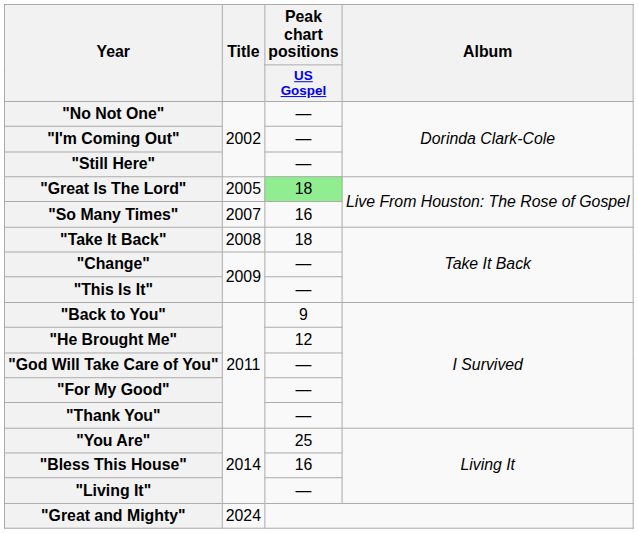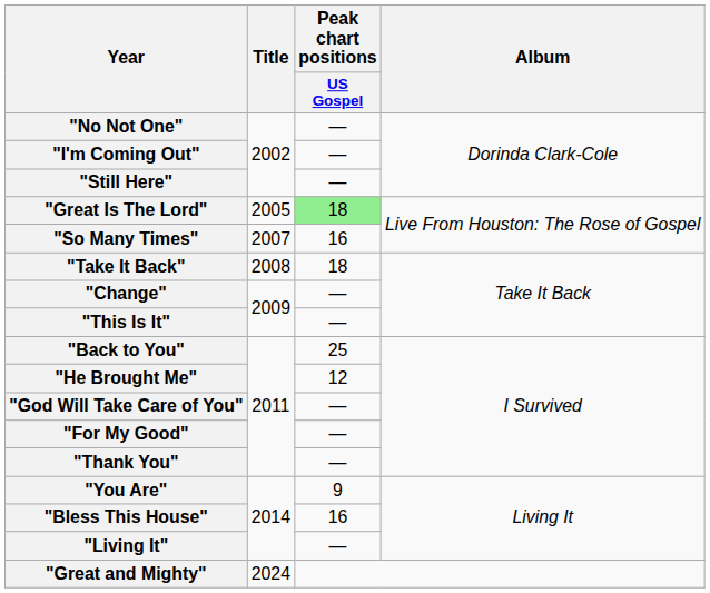 <table class="wikitable plainrowheaders" style="text-align:center;" border="1">
 <tr>
 <th scope="col"  rowspan="2"><strong>Year</strong></th>
 <th scope="col"  rowspan="2"><strong>Title</strong></th>
 <th scope="col"  colspan="1">Peak chart positions</th>
 <th scope="col"  rowspan="2"><strong>Album</strong></th>
 </tr>
 <tr>
 <th scope="col" style="width:3em;font-size:85%;"><a href='#'>US<br>Gospel</a><br></th>
 </tr>
 <tr>
 <th scope="row">"No Not One"<br></th>
 <td rowspan="3">2002</td>
 <td align="center">—</td>
 <td rowspan="3"><em>Dorinda Clark-Cole</em></td>
 </tr>
 <tr>
 <th scope="row">"I'm Coming Out"</th>
 <td align="center">—</td>
 </tr>
 <tr>
 <th scope="row">"Still Here"</th>
 <td align="center">—</td>
 </tr>
 <tr>
 <th scope="row">"Great Is The Lord"</th>
 <td rowspan="1">2005</td>
 <td align="center" style="background: lightgreen;">18</td>
 <td rowspan="2"><em>Live From Houston: The Rose of Gospel</em></td>
 </tr>
 <tr>
 <th scope="row">"So Many Times"</th>
 <td rowspan="1">2007</td>
 <td align="center">16</td>
 </tr>
 <tr>
 <th scope="row">"Take It Back"</th>
 <td rowspan="1">2008</td>
 <td align="center">18</td>
 <td rowspan="3"><em>Take It Back</em></td>
 </tr>
 <tr>
 <th scope="row">"Change"</th>
 <td rowspan="2">2009</td>
 <td align="center">—</td>
 </tr>
 <tr>
 <th scope="row">"This Is It"</th>
 <td align="center">—</td>
 </tr>
 <tr>
 <th scope="row">"Back to You"</th>
 <td rowspan="5">2011</td>
-<td align="center">9</td>
+<td align="center">25</td>
 <td rowspan="5"><em>I Survived</em></td>
 </tr>
 <tr>
 <th scope="row">"He Brought Me"</th>
 <td align="center">12</td>
 </tr>
 <tr>
 <th scope="row">"God Will Take Care of You"</th>
 <td align="center">—</td>
 </tr>
 <tr>
 <th scope="row">"For My Good"</th>
 <td align="center">—</td>
 </tr>
 <tr>
 <th scope="row">"Thank You"<br></th>
 <td align="center">—</td>
 </tr>
 <tr>
 <th scope="row">"You Are"</th>
 <td rowspan="3">2014</td>
-<td align="center">25</td>
+<td align="center">9</td>
 <td rowspan="3"><em>Living It</em></td>
 </tr>
 <tr>
 <th scope="row">"Bless This House"</th>
 <td align="center">16</td>
 </tr>
 <tr>
 <th scope="row">"Living It"</th>
 <td align="center">—</td>
 </tr>
 <tr>
 <th scope="row">"Great and Mighty"</th>
 <td align="center">2024</td>
 </tr>
 </table>
